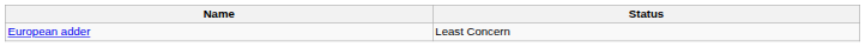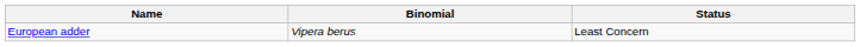 <table width=60% class="wikitable">
 <tr>
 <th width=20%>Name</th>
+<th width=20%>Binomial</th>
 <th width=20%>Status</th>
 </tr>
 <tr>
 <td><a href='#'>European adder</a><br></td>
+<td><em>Vipera berus</em></td>
 <td>Least Concern</td>
 </tr>
 </table>
